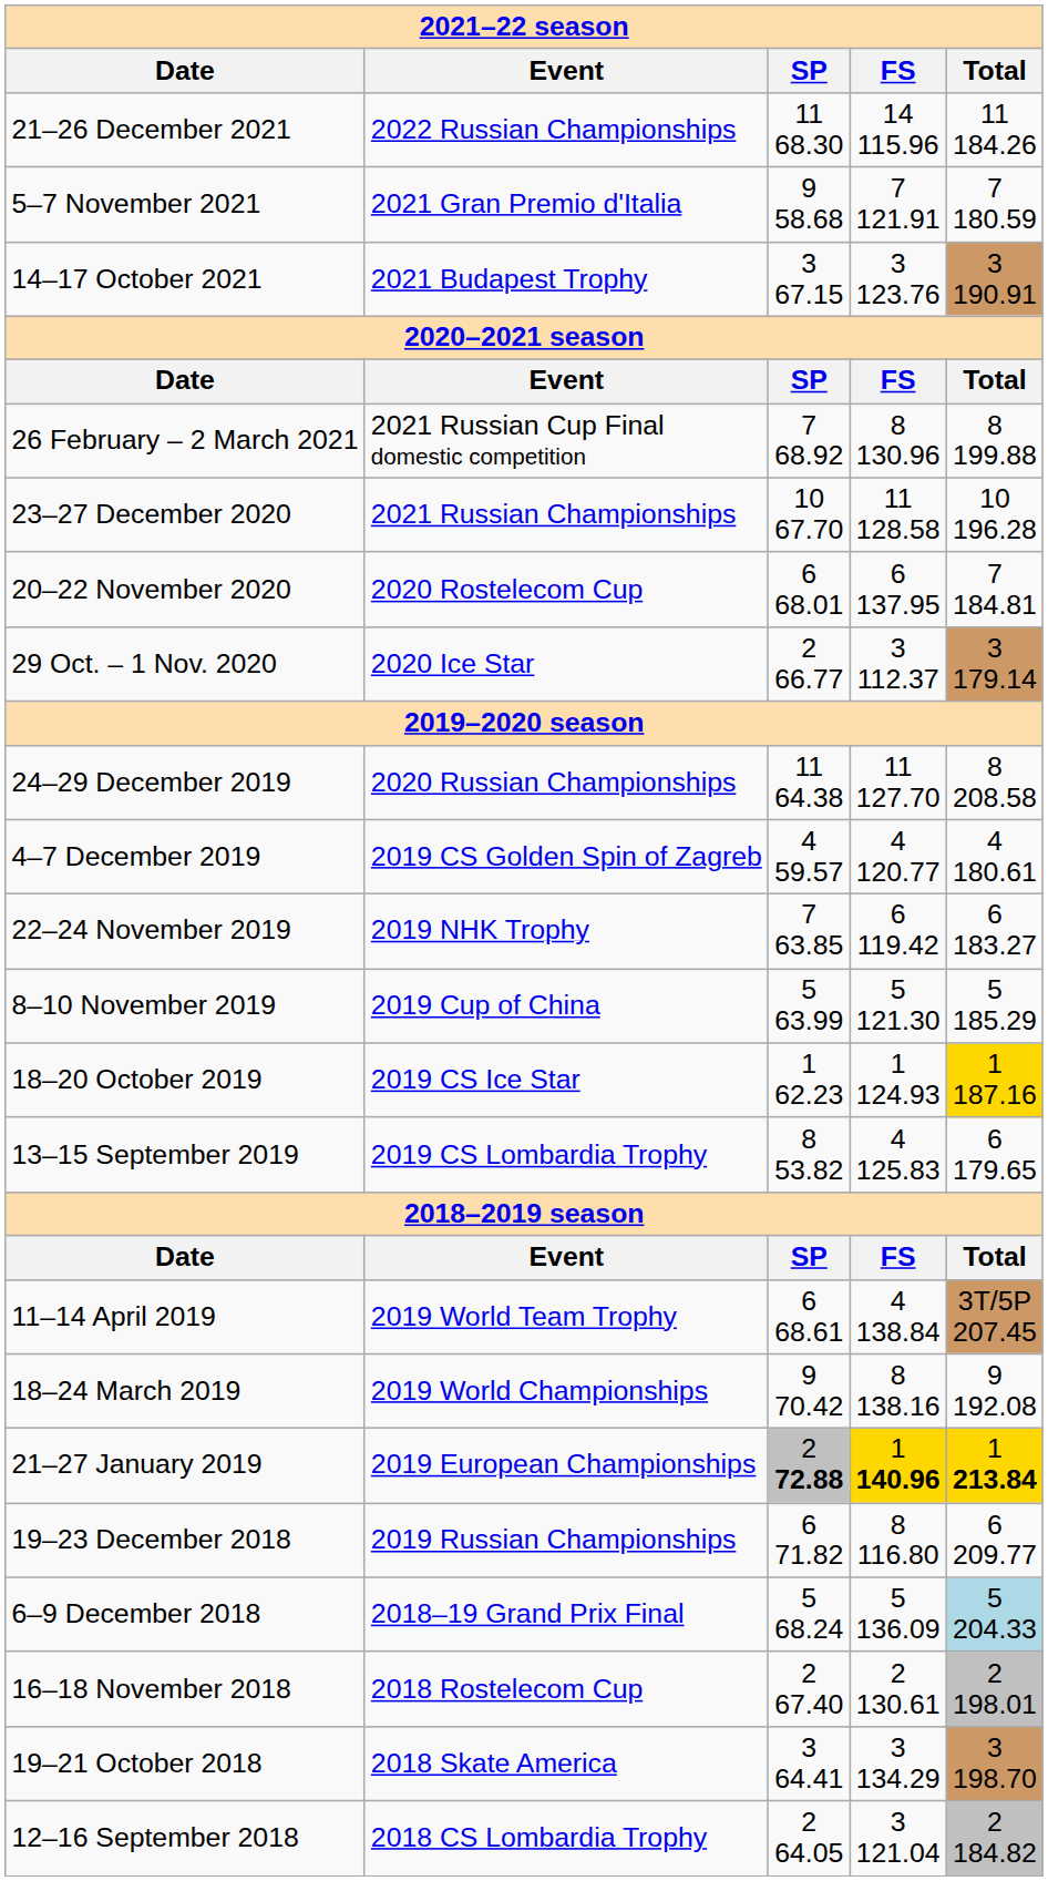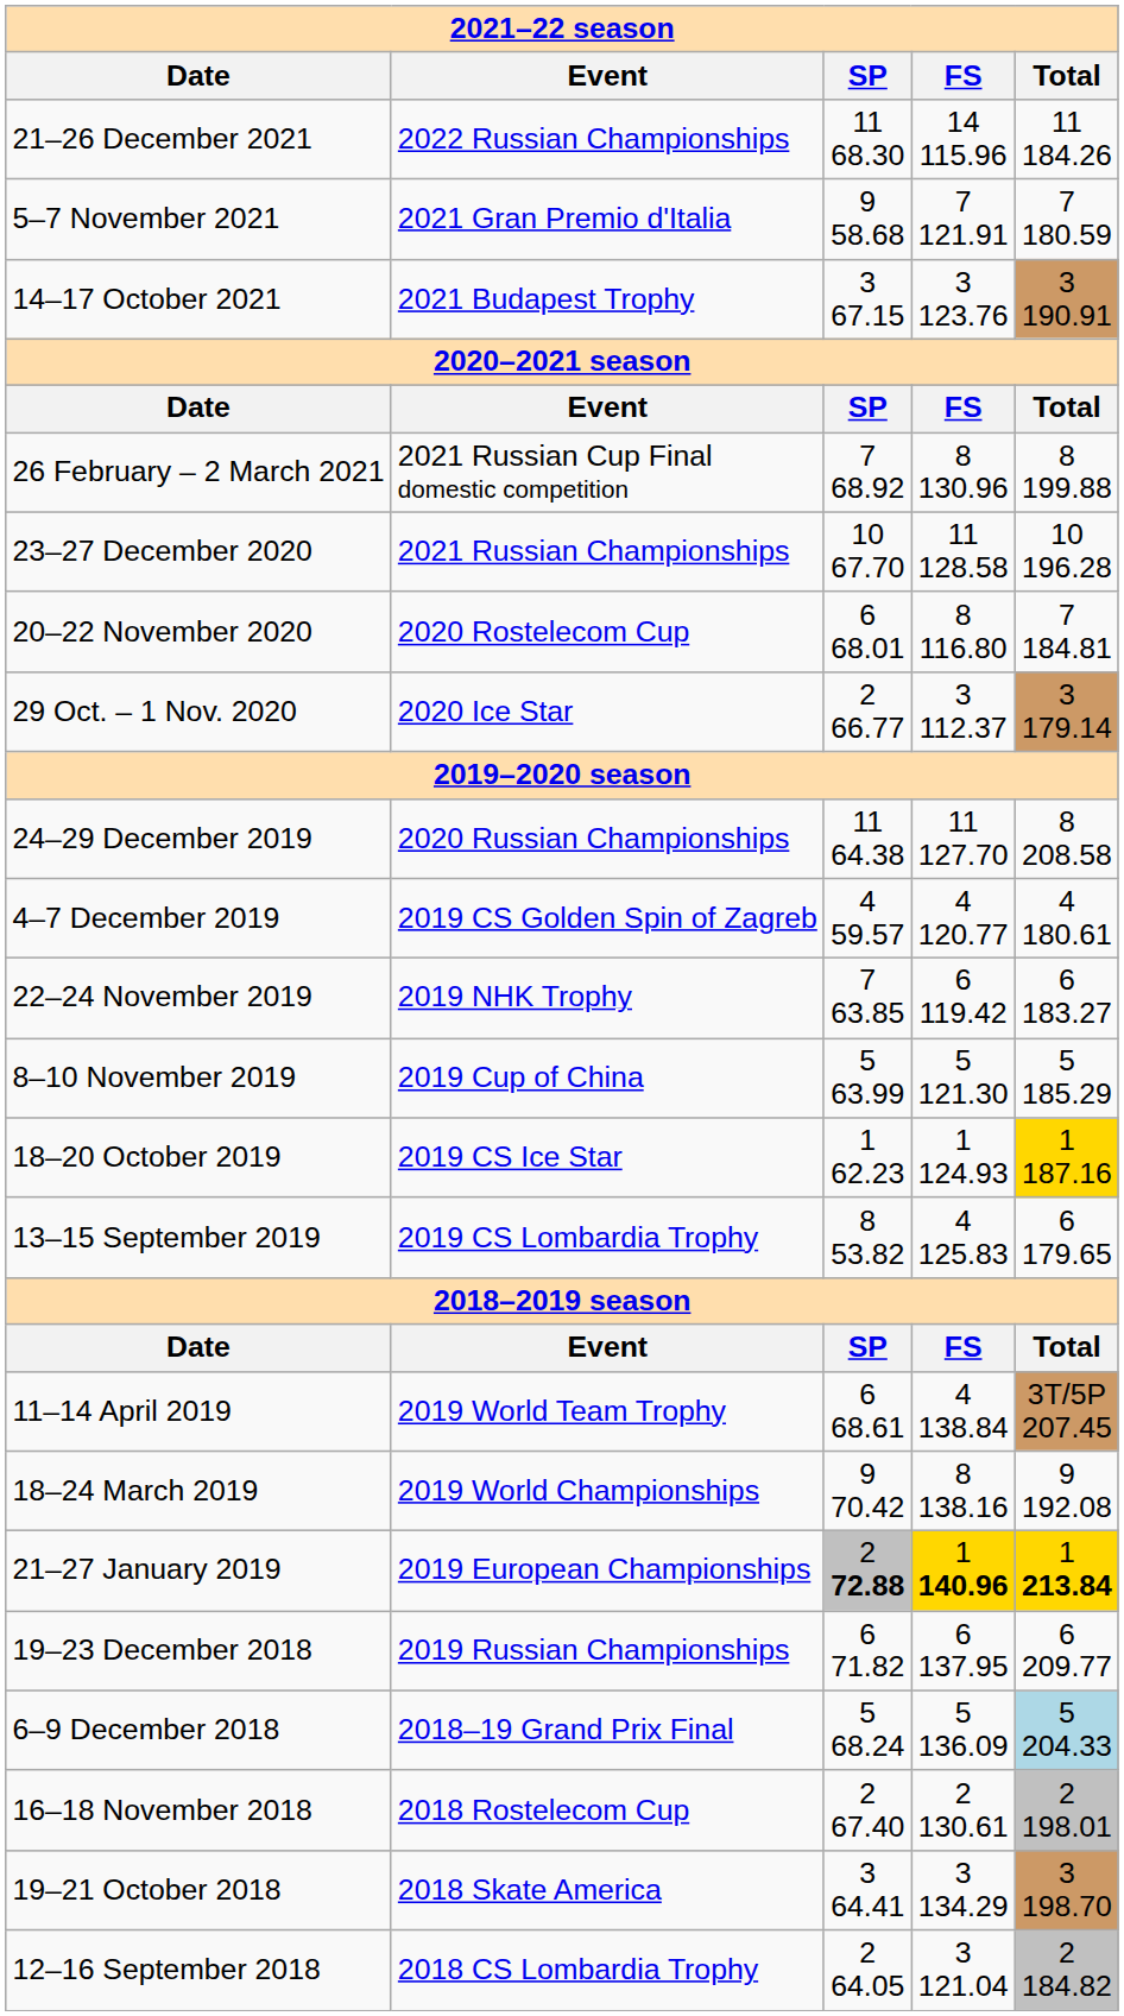 <table class="wikitable">
 <tr>
 <th style="background-color: #ffdead;" colspan=6><a href='#'>2021–22 season</a></th>
 </tr>
 <tr>
 <th>Date</th>
 <th>Event</th>
 <th><a href='#'>SP</a></th>
 <th><a href='#'>FS</a></th>
 <th>Total</th>
 </tr>
 <tr>
 <td>21–26 December 2021</td>
 <td><a href='#'>2022 Russian Championships</a></td>
 <td align=center>11 <br> 68.30</td>
 <td align=center>14 <br> 115.96</td>
 <td align=center>11 <br> 184.26</td>
 </tr>
 <tr>
 <td>5–7 November 2021</td>
 <td><a href='#'>2021 Gran Premio d'Italia</a></td>
 <td align=center>9 <br> 58.68</td>
 <td align=center>7 <br> 121.91</td>
 <td align=center>7 <br> 180.59</td>
 </tr>
 <tr>
 <td>14–17 October 2021</td>
 <td><a href='#'>2021 Budapest Trophy</a></td>
 <td align=center>3 <br> 67.15</td>
 <td align=center>3 <br> 123.76</td>
 <td align=center bgcolor=cc9966>3 <br> 190.91</td>
 </tr>
 <tr>
 <td style="background-color: #ffdead; " colspan=5 align=center><a href='#'><strong>2020–2021 season</strong></a></td>
 </tr>
 <tr>
 <th>Date</th>
 <th>Event</th>
 <th><a href='#'>SP</a></th>
 <th><a href='#'>FS</a></th>
 <th>Total</th>
 </tr>
 <tr>
 <td>26 February – 2 March 2021</td>
 <td>2021 Russian Cup Final <br> <small>domestic competition</small></td>
 <td align=center>7 <br> 68.92</td>
 <td align=center>8 <br> 130.96</td>
 <td align=center>8 <br> 199.88</td>
 </tr>
 <tr>
 <td>23–27 December 2020</td>
 <td><a href='#'>2021 Russian Championships</a></td>
 <td align=center>10 <br> 67.70</td>
 <td align=center>11 <br> 128.58</td>
 <td align=center>10 <br> 196.28</td>
 </tr>
 <tr>
 <td>20–22 November 2020</td>
 <td><a href='#'>2020 Rostelecom Cup</a></td>
 <td align=center>6 <br> 68.01</td>
-<td align=center>6 <br> 137.95</td>
+<td align=center>8 <br> 116.80</td>
 <td align=center>7 <br> 184.81</td>
 </tr>
 <tr>
 <td>29 Oct. – 1 Nov. 2020</td>
 <td><a href='#'>2020 Ice Star</a></td>
 <td align=center>2 <br> 66.77</td>
 <td align=center>3 <br> 112.37</td>
 <td align=center bgcolor=cc9966>3 <br> 179.14</td>
 </tr>
 <tr>
 <td style="background-color: #ffdead; " colspan=5 align=center><a href='#'><strong>2019–2020 season</strong></a></td>
 </tr>
 <tr>
 <td>24–29 December 2019</td>
 <td><a href='#'>2020 Russian Championships</a></td>
 <td align=center>11 <br> 64.38</td>
 <td align=center>11 <br> 127.70</td>
 <td align=center>8 <br> 208.58</td>
 </tr>
 <tr>
 <td>4–7 December 2019</td>
 <td><a href='#'>2019 CS Golden Spin of Zagreb</a></td>
 <td align=center>4 <br> 59.57</td>
 <td align=center>4 <br> 120.77</td>
 <td align=center>4 <br> 180.61</td>
 </tr>
 <tr>
 <td>22–24 November 2019</td>
 <td><a href='#'>2019 NHK Trophy</a></td>
 <td align=center>7 <br> 63.85</td>
 <td align=center>6 <br> 119.42</td>
 <td align=center>6 <br> 183.27</td>
 </tr>
 <tr>
 <td>8–10 November 2019</td>
 <td><a href='#'>2019 Cup of China</a></td>
 <td align=center>5 <br> 63.99</td>
 <td align=center>5 <br> 121.30</td>
 <td align=center>5 <br> 185.29</td>
 </tr>
 <tr>
 <td>18–20 October 2019</td>
 <td><a href='#'>2019 CS Ice Star</a></td>
 <td align=center>1 <br> 62.23</td>
 <td align=center>1 <br> 124.93</td>
 <td align=center bgcolor=gold>1 <br> 187.16</td>
 </tr>
 <tr>
 <td>13–15 September 2019</td>
 <td><a href='#'>2019 CS Lombardia Trophy</a></td>
 <td align=center>8 <br> 53.82</td>
 <td align=center>4 <br> 125.83</td>
 <td align=center>6 <br> 179.65</td>
 </tr>
 <tr>
 <td style="background-color: #ffdead; " colspan=5 align=center><a href='#'><strong>2018–2019 season</strong></a></td>
 </tr>
 <tr>
 <th>Date</th>
 <th>Event</th>
 <th><a href='#'>SP</a></th>
 <th><a href='#'>FS</a></th>
 <th>Total</th>
 </tr>
 <tr>
 <td>11–14 April 2019</td>
 <td><a href='#'>2019 World Team Trophy</a></td>
 <td align=center>6 <br> 68.61</td>
 <td align=center>4 <br> 138.84</td>
 <td align=center bgcolor=cc9966>3T/5P <br> 207.45</td>
 </tr>
 <tr>
 <td>18–24 March 2019</td>
 <td><a href='#'>2019 World Championships</a></td>
 <td align=center>9 <br> 70.42</td>
 <td align=center>8 <br> 138.16</td>
 <td align=center>9 <br> 192.08</td>
 </tr>
 <tr>
 <td>21–27 January 2019</td>
 <td><a href='#'>2019 European Championships</a></td>
 <td align=center bgcolor=silver>2 <br> <strong>72.88</strong></td>
 <td align=center bgcolor=gold>1 <br> <strong>140.96</strong></td>
 <td align=center bgcolor=gold>1 <br> <strong>213.84</strong></td>
 </tr>
 <tr>
 <td>19–23 December 2018</td>
 <td><a href='#'>2019 Russian Championships</a></td>
 <td align=center>6 <br> 71.82</td>
-<td align=center>8 <br> 116.80</td>
+<td align=center>6 <br> 137.95</td>
 <td align=center>6 <br> 209.77</td>
 </tr>
 <tr>
 <td>6–9 December 2018</td>
 <td><a href='#'>2018–19 Grand Prix Final</a></td>
 <td align=center>5 <br> 68.24</td>
 <td align=center>5 <br> 136.09</td>
 <td align=center style="background: lightblue;">5 <br> 204.33</td>
 </tr>
 <tr>
 <td>16–18 November 2018</td>
 <td><a href='#'>2018 Rostelecom Cup</a></td>
 <td align=center>2 <br> 67.40</td>
 <td align=center>2 <br> 130.61</td>
 <td align=center bgcolor=silver>2 <br> 198.01</td>
 </tr>
 <tr>
 <td>19–21 October 2018</td>
 <td><a href='#'>2018 Skate America</a></td>
 <td align=center>3 <br> 64.41</td>
 <td align=center>3 <br> 134.29</td>
 <td align=center bgcolor=cc9966>3 <br> 198.70</td>
 </tr>
 <tr>
 <td>12–16 September 2018</td>
 <td><a href='#'>2018 CS Lombardia Trophy</a></td>
 <td align=center>2 <br> 64.05</td>
 <td align=center>3 <br> 121.04</td>
 <td align=center bgcolor=silver>2 <br> 184.82</td>
 </tr>
 </table>
